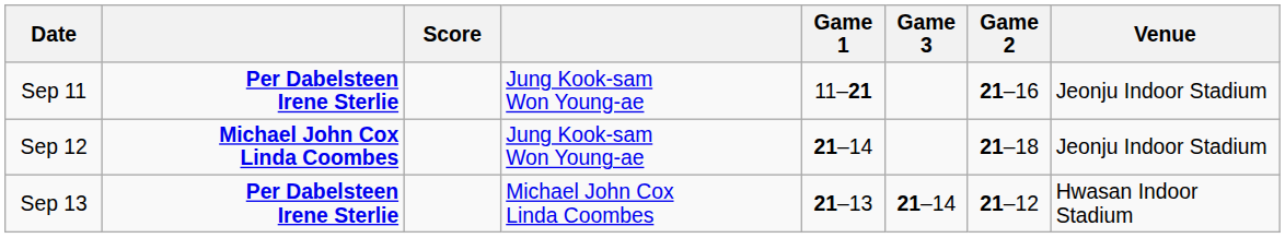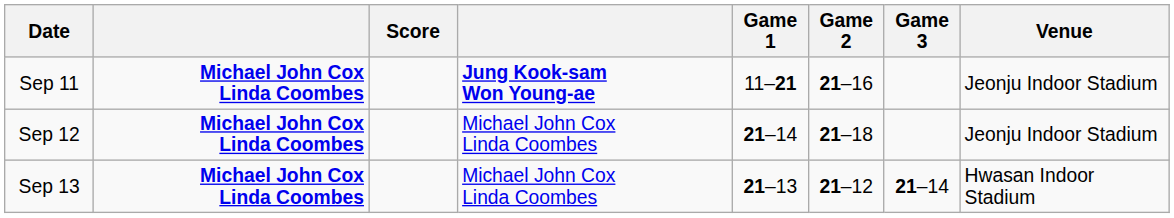 <table class="wikitable" style="text-align: center; font-size:90% ">
 <tr>
 <th width="60">Date</th>
 <th align="right" width="200"></th>
 <th width="60">Score</th>
 <th align="left" width="200"></th>
 <th width="50">Game 1</th>
+<th width="50">Game 2</th>
 <th width="50">Game 3</th>
-<th width="50">Game 2</th>
 <th width="150">Venue</th>
 </tr>
 <tr>
 <td>Sep 11</td>
-<td align="right"><strong><a href='#'>Per Dabelsteen</a> <br><a href='#'>Irene Sterlie</a> </strong></td>
+<td align="right"><strong><a href='#'>Michael John Cox</a> <br><a href='#'>Linda Coombes</a> </strong></td>
 <td align="center"></td>
-<td align="left"> <a href='#'>Jung Kook-sam</a><br> <a href='#'>Won Young-ae</a></td>
+<td align="left"><strong> <a href='#'>Jung Kook-sam</a><br> <a href='#'>Won Young-ae</a></strong></td>
 <td>11–<strong>21</strong></td>
+<td><strong>21</strong>–16</td>
 <td></td>
-<td><strong>21</strong>–16</td>
 <td align="left">Jeonju Indoor Stadium</td>
 </tr>
 <tr>
 <td>Sep 12</td>
 <td align="right"><strong><a href='#'>Michael John Cox</a> <br><a href='#'>Linda Coombes</a> </strong></td>
 <td align="center"></td>
-<td align="left"> <a href='#'>Jung Kook-sam</a><br> <a href='#'>Won Young-ae</a></td>
+<td align="left"> <a href='#'>Michael John Cox</a><br> <a href='#'>Linda Coombes</a></td>
 <td><strong>21</strong>–14</td>
+<td><strong>21</strong>–18</td>
 <td></td>
-<td><strong>21</strong>–18</td>
 <td align="left">Jeonju Indoor Stadium</td>
 </tr>
 <tr>
 <td>Sep 13</td>
-<td align="right"><strong><a href='#'>Per Dabelsteen</a> <br><a href='#'>Irene Sterlie</a> </strong></td>
+<td align="right"><strong><a href='#'>Michael John Cox</a> <br><a href='#'>Linda Coombes</a> </strong></td>
 <td align="center"></td>
 <td align="left"> <a href='#'>Michael John Cox</a><br> <a href='#'>Linda Coombes</a></td>
 <td><strong>21</strong>–13</td>
+<td><strong>21</strong>–12</td>
 <td><strong>21</strong>–14</td>
-<td><strong>21</strong>–12</td>
 <td align="left">Hwasan Indoor Stadium</td>
 </tr>
 </table>
